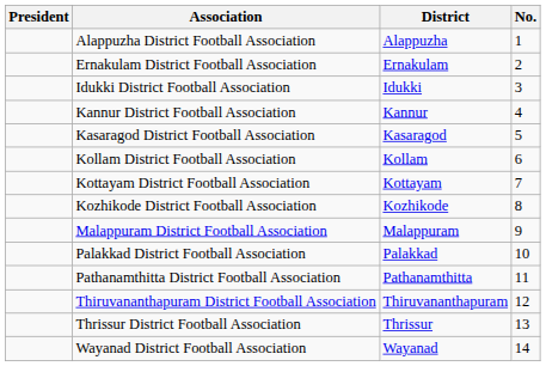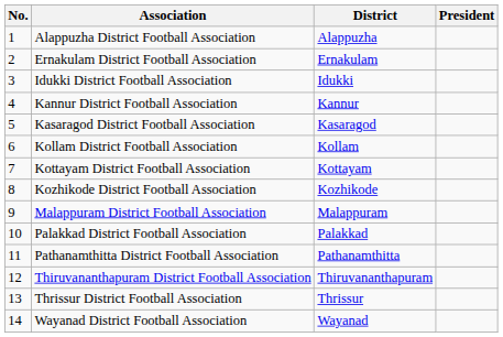 <table class="wikitable sortable">
 <tr>
-<th>President</th>
+<th>No.</th>
 <th>Association</th>
 <th>District</th>
-<th>No.</th>
+<th>President</th>
 </tr>
 <tr>
-<td></td>
+<td>1</td>
 <td>Alappuzha District Football Association</td>
 <td><a href='#'>Alappuzha</a></td>
-<td>1</td>
+<td></td>
 </tr>
 <tr>
-<td></td>
+<td>2</td>
 <td>Ernakulam District Football Association</td>
 <td><a href='#'>Ernakulam</a></td>
-<td>2</td>
+<td></td>
 </tr>
 <tr>
-<td></td>
+<td>3</td>
 <td>Idukki District Football Association</td>
 <td><a href='#'>Idukki</a></td>
-<td>3</td>
+<td></td>
 </tr>
 <tr>
-<td></td>
+<td>4</td>
 <td>Kannur District Football Association</td>
 <td><a href='#'>Kannur</a></td>
-<td>4</td>
+<td></td>
 </tr>
 <tr>
-<td></td>
+<td>5</td>
 <td>Kasaragod District Football Association</td>
 <td><a href='#'>Kasaragod</a></td>
-<td>5</td>
+<td></td>
 </tr>
 <tr>
-<td></td>
+<td>6</td>
 <td>Kollam District Football Association</td>
 <td><a href='#'>Kollam</a></td>
-<td>6</td>
+<td></td>
 </tr>
 <tr>
-<td></td>
+<td>7</td>
 <td>Kottayam District Football Association</td>
 <td><a href='#'>Kottayam</a></td>
-<td>7</td>
+<td></td>
 </tr>
 <tr>
-<td></td>
+<td>8</td>
 <td>Kozhikode District Football Association</td>
 <td><a href='#'>Kozhikode</a></td>
-<td>8</td>
+<td></td>
 </tr>
 <tr>
-<td></td>
+<td>9</td>
 <td><a href='#'>Malappuram District Football Association</a></td>
 <td><a href='#'>Malappuram</a></td>
-<td>9</td>
+<td></td>
 </tr>
 <tr>
-<td></td>
+<td>10</td>
 <td>Palakkad District Football Association</td>
 <td><a href='#'>Palakkad</a></td>
-<td>10</td>
+<td></td>
 </tr>
 <tr>
-<td></td>
+<td>11</td>
 <td>Pathanamthitta District Football Association</td>
 <td><a href='#'>Pathanamthitta</a></td>
-<td>11</td>
+<td></td>
 </tr>
 <tr>
-<td></td>
+<td>12</td>
 <td><a href='#'>Thiruvananthapuram District Football Association</a></td>
 <td><a href='#'>Thiruvananthapuram</a></td>
-<td>12</td>
+<td></td>
 </tr>
 <tr>
-<td></td>
+<td>13</td>
 <td>Thrissur District Football Association</td>
 <td><a href='#'>Thrissur</a></td>
-<td>13</td>
+<td></td>
 </tr>
 <tr>
-<td></td>
+<td>14</td>
 <td>Wayanad District Football Association</td>
 <td><a href='#'>Wayanad</a></td>
-<td>14</td>
+<td></td>
 </tr>
 </table>
